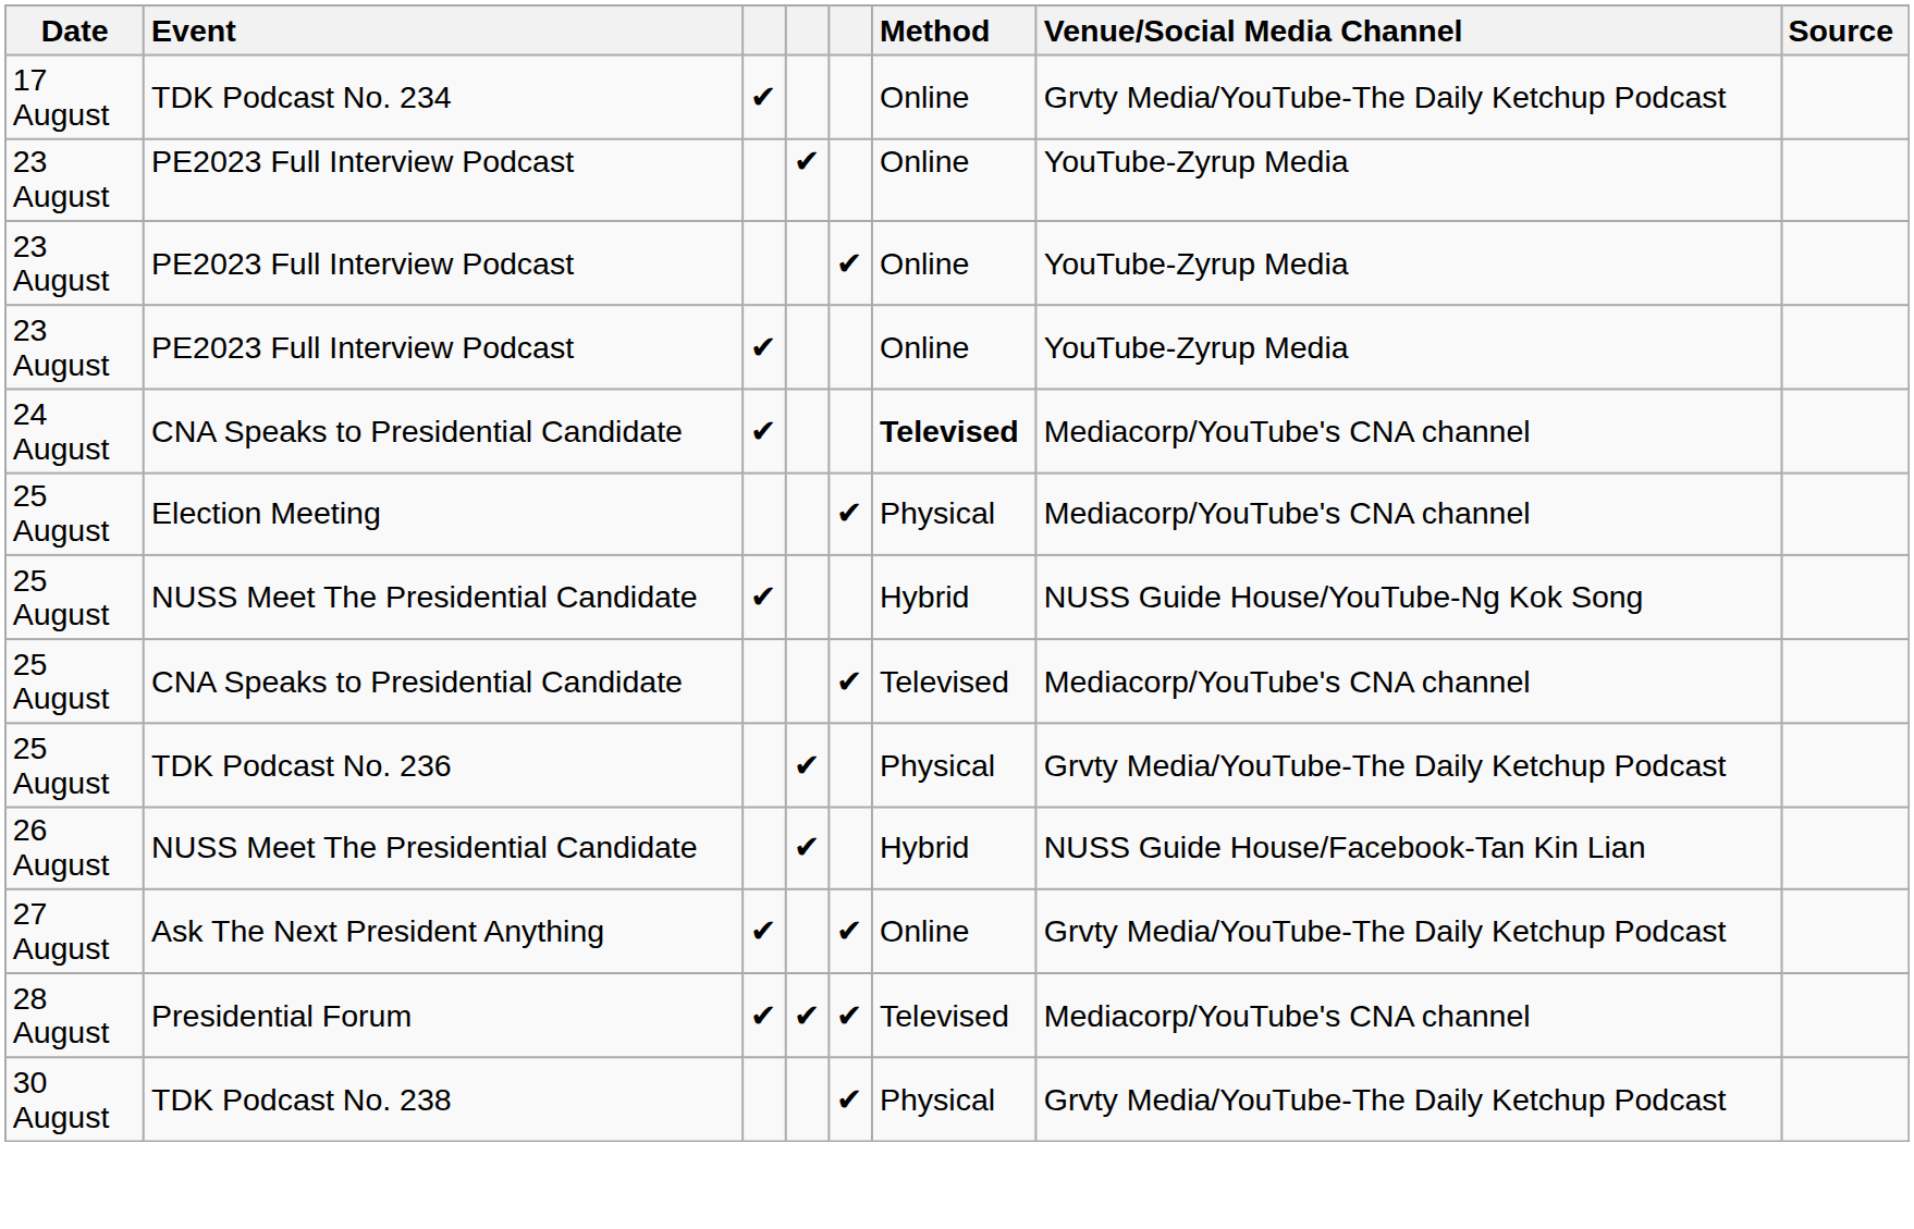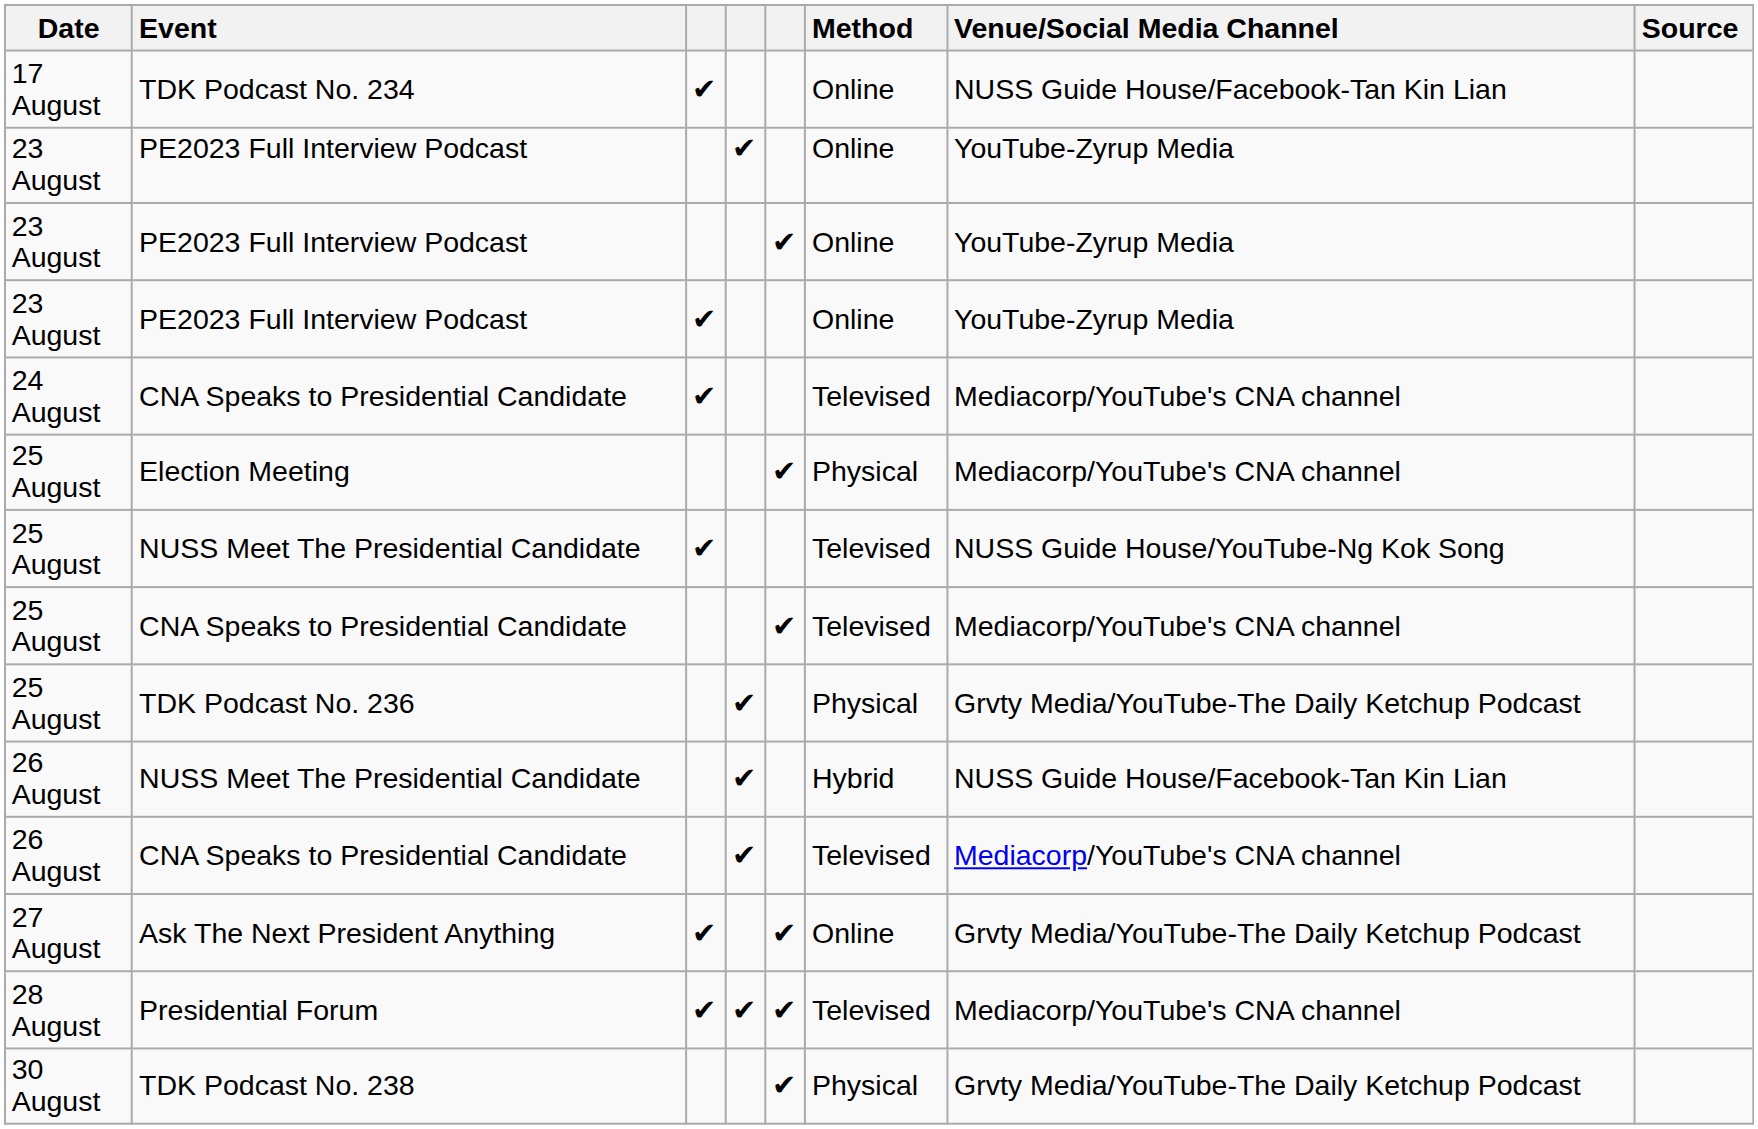 <table class="wikitable sortable" width=100% style="font-size:90%">
 <tr>
 <th style=width:4em; "text-align:left"><strong>Date</strong></th>
 <th style="text-align:left"><strong>Event</strong></th>
 <th style="text-align:center"><strong></strong></th>
 <th style="text-align:center"><strong></strong></th>
 <th style="text-align:center"><strong></strong></th>
 <th style="text-align:left"><strong>Method</strong></th>
 <th style="text-align:left"><strong>Venue/Social Media Channel</strong></th>
 <th style="text-align:left"><strong>Source</strong></th>
 </tr>
 <tr>
 <td>17 August</td>
 <td>TDK Podcast No. 234</td>
 <td>✔</td>
 <td></td>
 <td></td>
 <td>Online</td>
-<td>Grvty Media/YouTube-The Daily Ketchup Podcast</td>
+<td>NUSS Guide House/Facebook-Tan Kin Lian</td>
 <td></td>
 </tr>
 <tr style="vertical-align: top;">
 <td>23 August</td>
 <td>PE2023 Full Interview Podcast</td>
 <td></td>
 <td>✔</td>
 <td></td>
 <td>Online</td>
 <td>YouTube-Zyrup Media</td>
 <td></td>
 </tr>
 <tr>
 <td>23 August</td>
 <td>PE2023 Full Interview Podcast</td>
 <td></td>
 <td></td>
 <td>✔</td>
 <td>Online</td>
 <td>YouTube-Zyrup Media</td>
 <td></td>
 </tr>
 <tr>
 <td>23 August</td>
 <td>PE2023 Full Interview Podcast</td>
 <td>✔</td>
 <td></td>
 <td></td>
 <td>Online</td>
 <td>YouTube-Zyrup Media</td>
 <td></td>
 </tr>
 <tr>
 <td>24 August</td>
 <td>CNA Speaks to Presidential Candidate</td>
 <td>✔</td>
 <td></td>
 <td></td>
-<td><strong>Televised</strong></td>
+<td>Televised</td>
 <td>Mediacorp/YouTube's CNA channel</td>
 <td></td>
 </tr>
 <tr>
 <td>25 August</td>
 <td>Election Meeting</td>
 <td></td>
 <td></td>
 <td>✔</td>
 <td>Physical</td>
 <td>Mediacorp/YouTube's CNA channel</td>
 <td></td>
 </tr>
 <tr>
 <td>25 August</td>
 <td>NUSS Meet The Presidential Candidate</td>
 <td>✔</td>
 <td></td>
 <td></td>
-<td>Hybrid</td>
+<td>Televised</td>
 <td>NUSS Guide House/YouTube-Ng Kok Song</td>
 <td></td>
 </tr>
 <tr>
 <td>25 August</td>
 <td>CNA Speaks to Presidential Candidate</td>
 <td></td>
 <td></td>
 <td>✔</td>
 <td>Televised</td>
 <td>Mediacorp/YouTube's CNA channel</td>
 <td></td>
 </tr>
 <tr>
 <td>25 August</td>
 <td>TDK Podcast No. 236</td>
 <td></td>
 <td>✔</td>
 <td></td>
 <td>Physical</td>
 <td>Grvty Media/YouTube-The Daily Ketchup Podcast</td>
 <td></td>
 </tr>
 <tr>
 <td>26 August</td>
 <td>NUSS Meet The Presidential Candidate</td>
 <td></td>
 <td>✔</td>
 <td></td>
 <td>Hybrid</td>
 <td>NUSS Guide House/Facebook-Tan Kin Lian</td>
 <td></td>
 </tr>
 <tr>
+<td>26 August</td>
+<td>CNA Speaks to Presidential Candidate</td>
+<td></td>
+<td>✔</td>
+<td></td>
+<td>Televised</td>
+<td><a href='#'>Mediacorp</a>/YouTube's CNA channel</td>
+<td></td>
+</tr>
+<tr>
 <td>27 August</td>
 <td>Ask The Next President Anything</td>
 <td>✔</td>
 <td></td>
 <td>✔</td>
 <td>Online</td>
 <td>Grvty Media/YouTube-The Daily Ketchup Podcast</td>
 <td></td>
 </tr>
 <tr>
 <td>28 August</td>
 <td>Presidential Forum</td>
 <td>✔</td>
 <td>✔</td>
 <td>✔</td>
 <td>Televised</td>
 <td>Mediacorp/YouTube's CNA channel</td>
 <td></td>
 </tr>
 <tr>
 <td>30 August</td>
 <td>TDK Podcast No. 238</td>
 <td></td>
 <td></td>
 <td>✔</td>
 <td>Physical</td>
 <td>Grvty Media/YouTube-The Daily Ketchup Podcast</td>
 <td></td>
 </tr>
 </table>
